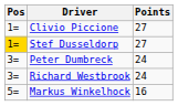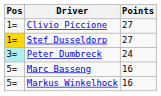 <table class="wikitable" style="font-size: 95%;">
 <tr>
 <th>Pos</th>
 <th>Driver</th>
 <th>Points</th>
 </tr>
 <tr>
 <td>1=</td>
 <td> <a href='#'>Clivio Piccione</a></td>
 <td>27</td>
 </tr>
 <tr>
 <td style="background: gold;">1=</td>
 <td> <a href='#'>Stef Dusseldorp</a></td>
 <td>27</td>
 </tr>
 <tr>
-<td>3=</td>
+<td style="background: paleturquoise;">3=</td>
 <td> <a href='#'>Peter Dumbreck</a></td>
 <td>24</td>
 </tr>
 <tr>
-<td>3=</td>
-<td> <a href='#'>Richard Westbrook</a></td>
-<td>24</td>
+<td>5=</td>
+<td> <a href='#'>Marc Basseng</a></td>
+<td>16</td>
 </tr>
 <tr>
 <td>5=</td>
 <td> <a href='#'>Markus Winkelhock</a></td>
 <td>16</td>
 </tr>
 </table>
